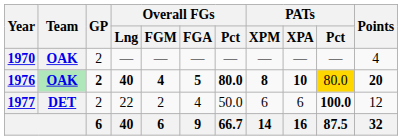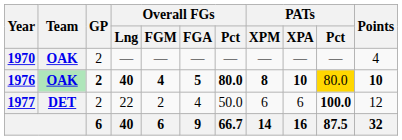 <table class=wikitable style="text-align:center;">
 <tr>
 <th rowspan="2">Year</th>
 <th rowspan="2">Team</th>
 <th rowspan="2">GP</th>
 <th colspan="4">Overall FGs</th>
 <th colspan="3">PATs</th>
 <th rowspan="2">Points</th>
 </tr>
 <tr>
 <th>Lng</th>
 <th>FGM</th>
 <th>FGA</th>
 <th>Pct</th>
 <th>XPM</th>
 <th>XPA</th>
 <th>Pct</th>
 </tr>
 <tr>
 <th><a href='#'>1970</a></th>
 <th><a href='#'>OAK</a></th>
 <td>2</td>
 <td>—</td>
 <td>—</td>
 <td>—</td>
 <td>—</td>
 <td>—</td>
 <td>—</td>
 <td>—</td>
 <td>4</td>
 </tr>
 <tr>
 <th><a href='#'>1976</a></th>
 <th style="background:#afe6ba; width:3em;"><a href='#'>OAK</a></th>
 <td><strong>2</strong></td>
 <td><strong>40</strong></td>
 <td><strong>4</strong></td>
 <td><strong>5</strong></td>
 <td><strong>80.0</strong></td>
 <td><strong>8</strong></td>
 <td><strong>10</strong></td>
 <td style="background: gold;">80.0</td>
-<td><strong>20</strong></td>
+<td><strong>10</strong></td>
 </tr>
 <tr>
 <th><a href='#'>1977</a></th>
 <th><a href='#'>DET</a></th>
 <td>2</td>
 <td>22</td>
 <td>2</td>
 <td>4</td>
 <td>50.0</td>
 <td>6</td>
 <td>6</td>
 <td><strong>100.0</strong></td>
 <td>12</td>
 </tr>
 <tr>
 <th colspan="2"></th>
 <th>6</th>
 <th>40</th>
 <th>6</th>
 <th>9</th>
 <th>66.7</th>
 <th>14</th>
 <th>16</th>
 <th>87.5</th>
 <th>32</th>
 </tr>
 </table>
